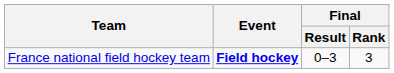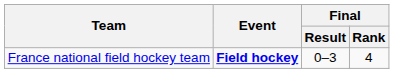 <table class=wikitable style="font-size:90%">
 <tr>
 <th rowspan=2>Team</th>
 <th rowspan=2>Event</th>
 <th colspan=2>Final</th>
 </tr>
 <tr>
 <th>Result</th>
 <th>Rank</th>
 </tr>
 <tr>
 <td><a href='#'>France national field hockey team</a></td>
 <td><strong><a href='#'>Field hockey</a></strong></td>
 <td align=center>0–3</td>
-<td align=center>3</td>
+<td align=center>4</td>
 </tr>
 </table>
